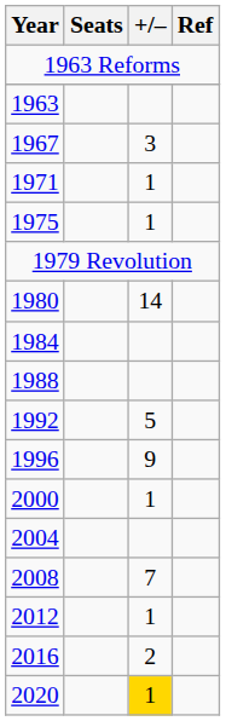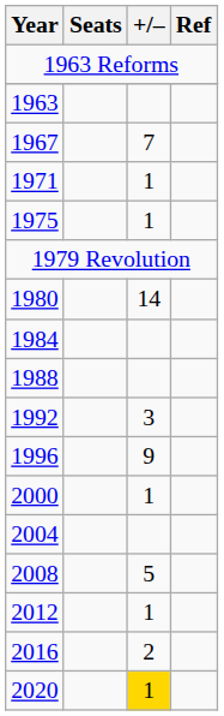 <table class="wikitable" style="font-size:95%;text-align:center;">
 <tr>
 <th>Year</th>
 <th>Seats</th>
 <th>+/–</th>
 <th>Ref</th>
 </tr>
 <tr>
 <td align=center colspan="4"><a href='#'>1963 Reforms</a></td>
 </tr>
 <tr>
 </tr>
 <tr>
 <td><a href='#'>1963</a></td>
 <td></td>
 <td></td>
 <td></td>
 </tr>
 <tr>
 <td><a href='#'>1967</a></td>
 <td></td>
-<td> 3</td>
+<td> 7</td>
 <td></td>
 </tr>
 <tr>
 <td><a href='#'>1971</a></td>
 <td></td>
 <td> 1</td>
 <td></td>
 </tr>
 <tr>
 <td><a href='#'>1975</a></td>
 <td></td>
 <td> 1</td>
 <td></td>
 </tr>
 <tr>
 <td align=center colspan="4"><a href='#'>1979 Revolution</a></td>
 </tr>
 <tr>
 <td><a href='#'>1980</a></td>
 <td></td>
 <td> 14</td>
 <td></td>
 </tr>
 <tr>
 <td><a href='#'>1984</a></td>
 <td></td>
 <td></td>
 <td></td>
 </tr>
 <tr>
 <td><a href='#'>1988</a></td>
 <td></td>
 <td></td>
 <td></td>
 </tr>
 <tr>
 <td><a href='#'>1992</a></td>
 <td></td>
-<td> 5</td>
+<td> 3</td>
 <td></td>
 </tr>
 <tr>
 <td><a href='#'>1996</a></td>
 <td></td>
 <td> 9</td>
 <td></td>
 </tr>
 <tr>
 <td><a href='#'>2000</a></td>
 <td></td>
 <td> 1</td>
 <td></td>
 </tr>
 <tr>
 <td><a href='#'>2004</a></td>
 <td></td>
 <td></td>
 <td></td>
 </tr>
 <tr>
 <td><a href='#'>2008</a></td>
 <td></td>
-<td> 7</td>
+<td> 5</td>
 <td></td>
 </tr>
 <tr>
 <td><a href='#'>2012</a></td>
 <td></td>
 <td> 1</td>
 <td></td>
 </tr>
 <tr>
 <td><a href='#'>2016</a></td>
 <td></td>
 <td> 2</td>
 <td></td>
 </tr>
 <tr>
 <td><a href='#'>2020</a></td>
 <td></td>
 <td style="background: gold;"> 1</td>
 <td></td>
 </tr>
 </table>
